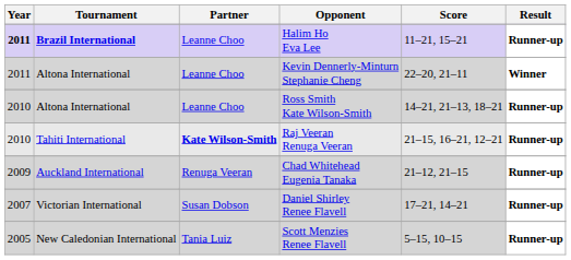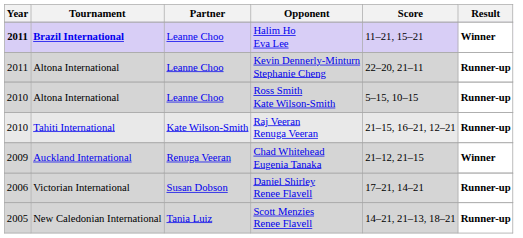 <table class="sortable wikitable" style="font-size: 90%;">
 <tr>
 <th>Year</th>
 <th>Tournament</th>
 <th>Partner</th>
 <th>Opponent</th>
 <th>Score</th>
 <th>Result</th>
 </tr>
 <tr>
 </tr>
 <tr style="background:#D8CEF6">
 <td align="center"><strong>2011</strong></td>
 <td align="left"><strong><a href='#'>Brazil International</a></strong></td>
 <td align="left"> <a href='#'>Leanne Choo</a></td>
 <td align="left"> <a href='#'>Halim Ho</a><br> <a href='#'>Eva Lee</a></td>
 <td align="left">11–21, 15–21</td>
-<td style="text-align:left; background:white"> <strong>Runner-up</strong></td>
+<td style="text-align:left; background:white"> <strong>Winner</strong></td>
 </tr>
 <tr>
 </tr>
 <tr style="background:#D5D5D5">
 <td align="center">2011</td>
 <td align="left">Altona International</td>
 <td align="left"> <a href='#'>Leanne Choo</a></td>
 <td align="left"> <a href='#'>Kevin Dennerly-Minturn</a><br> <a href='#'>Stephanie Cheng</a></td>
 <td align="left">22–20, 21–11</td>
-<td style="text-align:left; background:white"> <strong>Winner</strong></td>
+<td style="text-align:left; background:white"> <strong>Runner-up</strong></td>
 </tr>
 <tr>
 </tr>
 <tr style="background:#D5D5D5">
 <td align="center">2010</td>
 <td align="left">Altona International</td>
 <td align="left"> <a href='#'>Leanne Choo</a></td>
 <td align="left"> <a href='#'>Ross Smith</a><br> <a href='#'>Kate Wilson-Smith</a></td>
-<td align="left">14–21, 21–13, 18–21</td>
+<td align="left">5–15, 10–15</td>
 <td style="text-align:left; background:white"> <strong>Runner-up</strong></td>
 </tr>
 <tr>
 </tr>
 <tr style="background:#E9E9E9">
 <td align="center">2010</td>
 <td align="left"><a href='#'>Tahiti International</a></td>
-<td align="left"><strong> <a href='#'>Kate Wilson-Smith</a></strong></td>
+<td align="left"> <a href='#'>Kate Wilson-Smith</a></td>
 <td align="left"> <a href='#'>Raj Veeran</a><br> <a href='#'>Renuga Veeran</a></td>
 <td align="left">21–15, 16–21, 12–21</td>
 <td style="text-align:left; background:white"> <strong>Runner-up</strong></td>
 </tr>
 <tr>
 </tr>
 <tr style="background:#D5D5D5">
 <td align="center">2009</td>
 <td align="left"><a href='#'>Auckland International</a></td>
 <td align="left"> <a href='#'>Renuga Veeran</a></td>
 <td align="left"> <a href='#'>Chad Whitehead</a><br> <a href='#'>Eugenia Tanaka</a></td>
 <td align="left">21–12, 21–15</td>
-<td style="text-align:left; background:white"> <strong>Runner-up</strong></td>
+<td style="text-align:left; background:white"> <strong>Winner</strong></td>
 </tr>
 <tr>
 </tr>
 <tr style="background:#D5D5D5">
-<td align="center">2007</td>
+<td align="center">2006</td>
 <td align="left">Victorian International</td>
 <td align="left"> <a href='#'>Susan Dobson</a></td>
 <td align="left"> <a href='#'>Daniel Shirley</a><br> <a href='#'>Renee Flavell</a></td>
 <td align="left">17–21, 14–21</td>
 <td style="text-align:left; background:white"> <strong>Runner-up</strong></td>
 </tr>
 <tr>
 </tr>
 <tr style="background:#D5D5D5">
 <td align="center">2005</td>
 <td align="left">New Caledonian International</td>
 <td align="left"> <a href='#'>Tania Luiz</a></td>
 <td align="left"> <a href='#'>Scott Menzies</a><br> <a href='#'>Renee Flavell</a></td>
-<td align="left">5–15, 10–15</td>
+<td align="left">14–21, 21–13, 18–21</td>
 <td style="text-align:left; background:white"> <strong>Runner-up</strong></td>
 </tr>
 </table>
